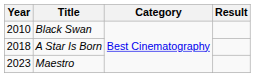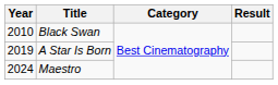 <table class="wikitable">
 <tr>
 <th>Year</th>
 <th>Title</th>
 <th>Category</th>
 <th>Result</th>
 </tr>
 <tr>
 <td>2010</td>
 <td><em>Black Swan</em></td>
 <td rowspan=3><a href='#'>Best Cinematography</a></td>
 <td></td>
 </tr>
 <tr>
-<td>2018</td>
+<td>2019</td>
 <td><em>A Star Is Born</em></td>
 <td></td>
 </tr>
 <tr>
-<td>2023</td>
+<td>2024</td>
 <td><em>Maestro</em></td>
 <td></td>
 </tr>
 </table>
